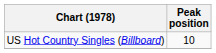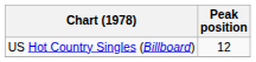 <table class="wikitable sortable">
 <tr>
 <th align="left">Chart (1978)</th>
 <th align="center">Peak<br>position</th>
 </tr>
 <tr>
 <td align="left">US <a href='#'>Hot Country Singles</a> (<em><a href='#'>Billboard</a></em>)</td>
-<td align="center">10</td>
+<td align="center">12</td>
 </tr>
 <tr>
 </tr>
 </table>
